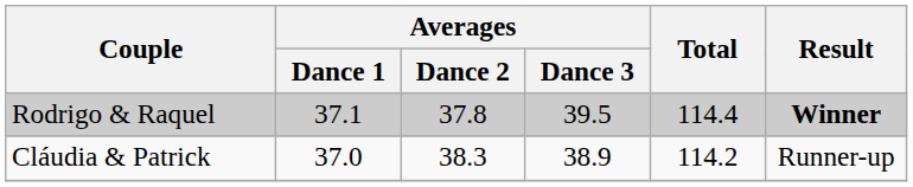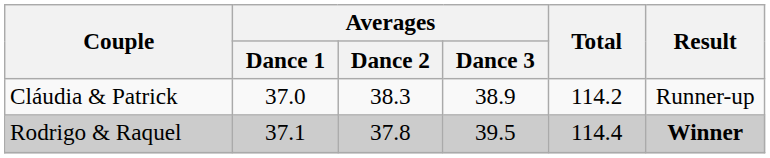 <table class="wikitable" style="text-align:center;">
 <tr>
 <th rowspan=2 width="150">Couple</th>
 <th colspan=3 width="185">Averages</th>
 <th rowspan=2 width="060">Total</th>
 <th rowspan=2 width="075">Result</th>
 </tr>
 <tr>
 <th width="065">Dance 1</th>
 <th width="065">Dance 2</th>
 <th width="065">Dance 3</th>
 </tr>
+<tr>
+<td align="left">Cláudia & Patrick</td>
+<td>37.0</td>
+<td>38.3</td>
+<td>38.9</td>
+<td>114.2</td>
+<td>Runner-up</td>
+</tr>
 <tr bgcolor="CCCCCC">
 <td align="left">Rodrigo & Raquel</td>
 <td>37.1</td>
 <td>37.8</td>
 <td>39.5</td>
 <td>114.4</td>
 <td><strong>Winner</strong></td>
 </tr>
 <tr>
-<td align="left">Cláudia & Patrick</td>
-<td>37.0</td>
-<td>38.3</td>
-<td>38.9</td>
-<td>114.2</td>
-<td>Runner-up</td>
-</tr>
-<tr>
 </tr>
 </table>
